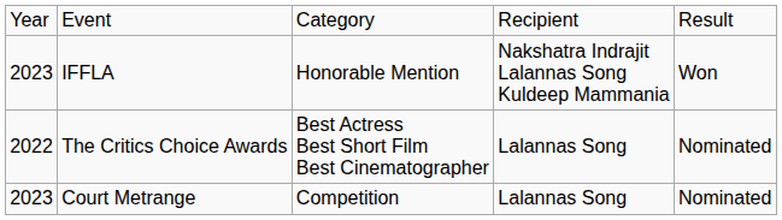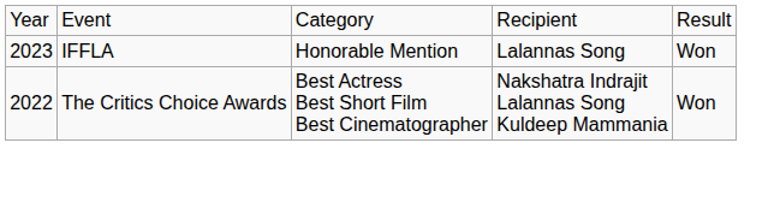 <table class="wikitable">
 <tr>
 <td>Year</td>
 <td>Event</td>
 <td>Category</td>
 <td>Recipient</td>
 <td>Result</td>
 </tr>
 <tr>
 <td>2023</td>
 <td>IFFLA</td>
 <td>Honorable Mention</td>
-<td>Nakshatra Indrajit<br>Lalannas Song<br>Kuldeep Mammania</td>
+<td>Lalannas Song</td>
 <td>Won</td>
 </tr>
 <tr>
 <td>2022</td>
 <td>The Critics Choice Awards</td>
 <td>Best Actress<br>Best Short Film<br>Best Cinematographer</td>
-<td>Lalannas Song</td>
-<td>Nominated</td>
-</tr>
-<tr>
-<td>2023</td>
-<td>Court Metrange</td>
-<td>Competition</td>
-<td>Lalannas Song</td>
-<td>Nominated</td>
+<td>Nakshatra Indrajit<br>Lalannas Song<br>Kuldeep Mammania</td>
+<td>Won</td>
 </tr>
 </table>
